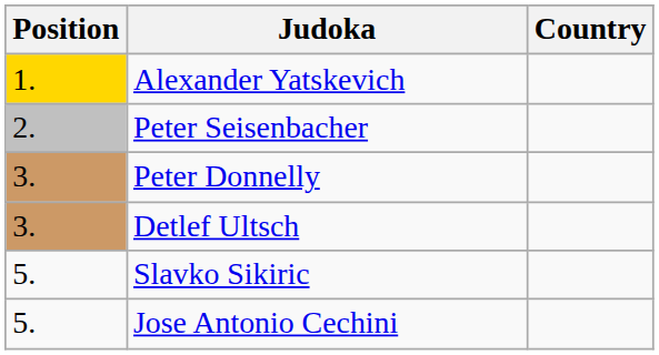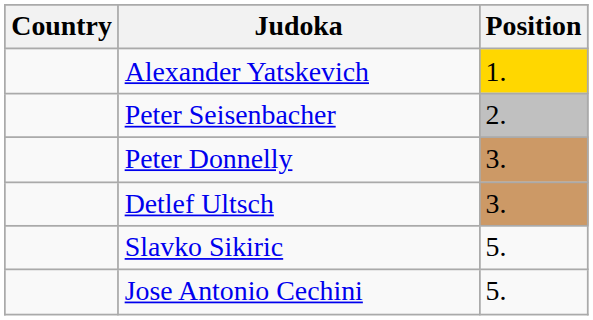 <table class=wikitable>
 <tr style="background:#ccc;">
+<th width=10>Country</th>
+<th width=200>Judoka</th>
 <th width=10>Position</th>
-<th width=200>Judoka</th>
-<th width=10>Country</th>
 </tr>
 <tr>
+<td></td>
+<td><a href='#'>Alexander Yatskevich</a></td>
 <td bgcolor=gold>1.</td>
-<td><a href='#'>Alexander Yatskevich</a></td>
-<td></td>
 </tr>
 <tr>
+<td></td>
+<td><a href='#'>Peter Seisenbacher</a></td>
 <td style="background:silver;">2.</td>
-<td><a href='#'>Peter Seisenbacher</a></td>
-<td></td>
 </tr>
 <tr>
+<td></td>
+<td><a href='#'>Peter Donnelly</a></td>
 <td style="background:#c96;">3.</td>
-<td><a href='#'>Peter Donnelly</a></td>
-<td></td>
 </tr>
 <tr>
+<td></td>
+<td><a href='#'>Detlef Ultsch</a></td>
 <td style="background:#c96;">3.</td>
-<td><a href='#'>Detlef Ultsch</a></td>
-<td></td>
 </tr>
 <tr>
+<td></td>
+<td><a href='#'>Slavko Sikiric</a></td>
 <td>5.</td>
-<td><a href='#'>Slavko Sikiric</a></td>
-<td></td>
 </tr>
 <tr>
+<td></td>
+<td><a href='#'>Jose Antonio Cechini</a></td>
 <td>5.</td>
-<td><a href='#'>Jose Antonio Cechini</a></td>
-<td></td>
 </tr>
 </table>
